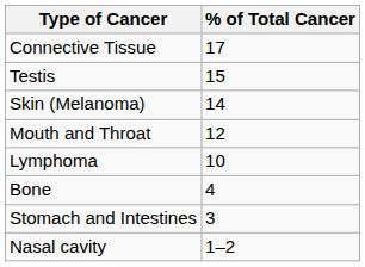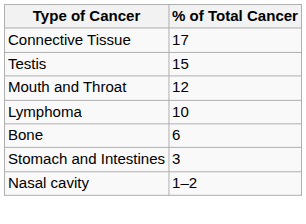 <table class="wikitable">
 <tr>
 <th>Type of Cancer</th>
 <th>% of Total Cancer</th>
 </tr>
 <tr>
 <td>Connective Tissue</td>
 <td>17</td>
 </tr>
 <tr>
 <td>Testis</td>
 <td>15</td>
 </tr>
 <tr>
-<td>Skin (Melanoma)</td>
-<td>14</td>
-</tr>
-<tr>
 <td>Mouth and Throat</td>
 <td>12</td>
 </tr>
 <tr>
 <td>Lymphoma</td>
 <td>10</td>
 </tr>
 <tr>
 <td>Bone</td>
-<td>4</td>
+<td>6</td>
 </tr>
 <tr>
 <td>Stomach and Intestines</td>
 <td>3</td>
 </tr>
 <tr>
 <td>Nasal cavity</td>
 <td>1–2</td>
 </tr>
 </table>
